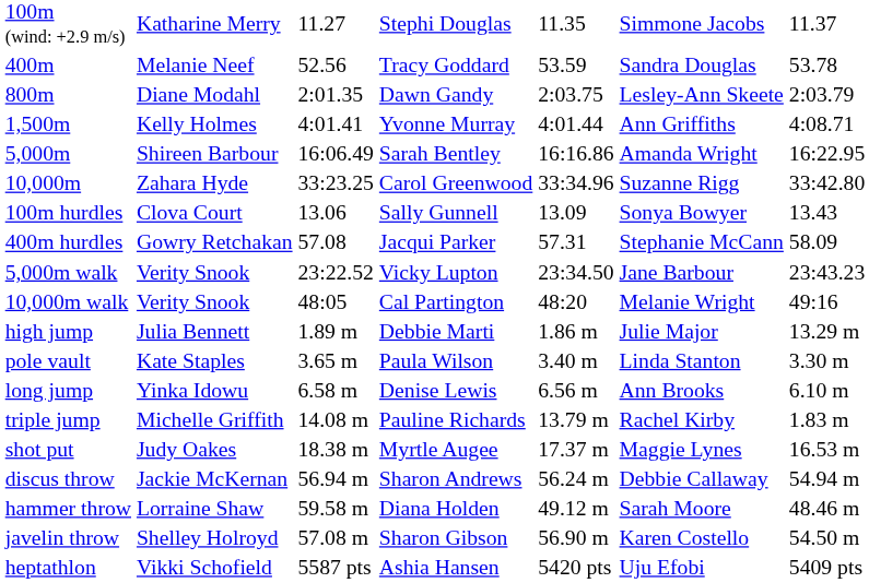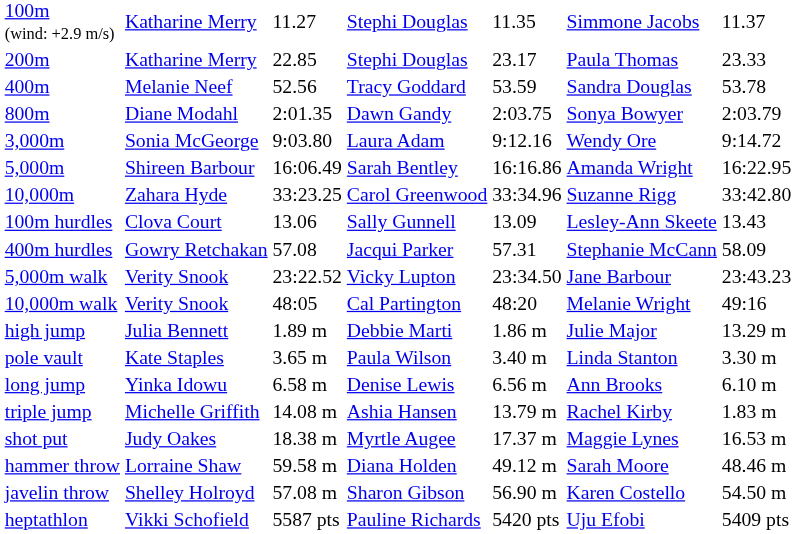 <table>
 <tr>
 <td><a href='#'>100m</a><br><small>(wind: +2.9 m/s)</small></td>
 <td><a href='#'>Katharine Merry</a></td>
 <td>11.27 </td>
 <td><a href='#'>Stephi Douglas</a></td>
 <td>11.35 </td>
 <td><a href='#'>Simmone Jacobs</a></td>
 <td>11.37 </td>
+</tr>
+<tr>
+<td><a href='#'>200m</a></td>
+<td><a href='#'>Katharine Merry</a></td>
+<td>22.85</td>
+<td><a href='#'>Stephi Douglas</a></td>
+<td>23.17</td>
+<td><a href='#'>Paula Thomas</a></td>
+<td>23.33</td>
 </tr>
 <tr>
 <td><a href='#'>400m</a></td>
 <td> <a href='#'>Melanie Neef</a></td>
 <td>52.56</td>
 <td><a href='#'>Tracy Goddard</a></td>
 <td>53.59</td>
 <td><a href='#'>Sandra Douglas</a></td>
 <td>53.78</td>
 </tr>
 <tr>
 <td><a href='#'>800m</a></td>
 <td><a href='#'>Diane Modahl</a></td>
 <td>2:01.35</td>
 <td><a href='#'>Dawn Gandy</a></td>
 <td>2:03.75</td>
-<td><a href='#'>Lesley-Ann Skeete</a></td>
+<td><a href='#'>Sonya Bowyer</a></td>
 <td>2:03.79</td>
 </tr>
 <tr>
-<td><a href='#'>1,500m</a></td>
-<td><a href='#'>Kelly Holmes</a></td>
-<td>4:01.41</td>
-<td> <a href='#'>Yvonne Murray</a></td>
-<td>4:01.44</td>
-<td><a href='#'>Ann Griffiths</a></td>
-<td>4:08.71</td>
+<td><a href='#'>3,000m</a></td>
+<td><a href='#'>Sonia McGeorge</a></td>
+<td>9:03.80</td>
+<td> <a href='#'>Laura Adam</a></td>
+<td>9:12.16</td>
+<td><a href='#'>Wendy Ore</a></td>
+<td>9:14.72</td>
 </tr>
 <tr>
 <td><a href='#'>5,000m</a></td>
 <td><a href='#'>Shireen Barbour</a></td>
 <td>16:06.49</td>
 <td><a href='#'>Sarah Bentley</a></td>
 <td>16:16.86</td>
 <td><a href='#'>Amanda Wright</a></td>
 <td>16:22.95</td>
 </tr>
 <tr>
 <td><a href='#'>10,000m</a></td>
 <td><a href='#'>Zahara Hyde</a></td>
 <td>33:23.25</td>
 <td><a href='#'>Carol Greenwood</a></td>
 <td>33:34.96</td>
 <td><a href='#'>Suzanne Rigg</a></td>
 <td>33:42.80</td>
 </tr>
 <tr>
 <td><a href='#'>100m hurdles</a></td>
 <td><a href='#'>Clova Court</a></td>
 <td>13.06</td>
 <td><a href='#'>Sally Gunnell</a></td>
 <td>13.09</td>
-<td><a href='#'>Sonya Bowyer</a></td>
+<td><a href='#'>Lesley-Ann Skeete</a></td>
 <td>13.43</td>
 </tr>
 <tr>
 <td><a href='#'>400m hurdles</a></td>
 <td><a href='#'>Gowry Retchakan</a></td>
 <td>57.08</td>
 <td><a href='#'>Jacqui Parker</a></td>
 <td>57.31</td>
 <td><a href='#'>Stephanie McCann</a></td>
 <td>58.09</td>
 </tr>
 <tr>
 <td><a href='#'>5,000m walk</a></td>
 <td> <a href='#'>Verity Snook</a></td>
 <td>23:22.52</td>
 <td><a href='#'>Vicky Lupton</a></td>
 <td>23:34.50</td>
 <td> <a href='#'>Jane Barbour</a></td>
 <td>23:43.23</td>
 </tr>
 <tr>
 <td><a href='#'>10,000m walk</a></td>
 <td> <a href='#'>Verity Snook</a></td>
 <td>48:05</td>
 <td> <a href='#'>Cal Partington</a></td>
 <td>48:20</td>
 <td><a href='#'>Melanie Wright</a></td>
 <td>49:16</td>
 </tr>
 <tr>
 <td><a href='#'>high jump</a></td>
 <td><a href='#'>Julia Bennett</a></td>
 <td>1.89 m</td>
 <td><a href='#'>Debbie Marti</a></td>
 <td>1.86 m</td>
 <td><a href='#'>Julie Major</a></td>
 <td>13.29 m</td>
 </tr>
 <tr>
 <td><a href='#'>pole vault</a></td>
 <td><a href='#'>Kate Staples</a></td>
 <td>3.65 m</td>
 <td><a href='#'>Paula Wilson</a></td>
 <td>3.40 m</td>
 <td><a href='#'>Linda Stanton</a></td>
 <td>3.30 m</td>
 </tr>
 <tr>
 <td><a href='#'>long jump</a></td>
 <td><a href='#'>Yinka Idowu</a></td>
 <td>6.58 m </td>
 <td><a href='#'>Denise Lewis</a></td>
 <td>6.56 m</td>
 <td><a href='#'>Ann Brooks</a></td>
 <td>6.10 m</td>
 </tr>
 <tr>
 <td><a href='#'>triple jump</a></td>
 <td><a href='#'>Michelle Griffith</a></td>
 <td>14.08 m</td>
-<td><a href='#'>Pauline Richards</a></td>
+<td><a href='#'>Ashia Hansen</a></td>
 <td>13.79 m</td>
 <td><a href='#'>Rachel Kirby</a></td>
 <td>1.83 m</td>
 </tr>
 <tr>
 <td><a href='#'>shot put</a></td>
 <td><a href='#'>Judy Oakes</a></td>
 <td>18.38 m</td>
 <td><a href='#'>Myrtle Augee</a></td>
 <td>17.37 m</td>
 <td><a href='#'>Maggie Lynes</a></td>
 <td>16.53 m</td>
-</tr>
-<tr>
-<td><a href='#'>discus throw</a></td>
-<td> <a href='#'>Jackie McKernan</a></td>
-<td>56.94 m</td>
-<td><a href='#'>Sharon Andrews</a></td>
-<td>56.24 m</td>
-<td><a href='#'>Debbie Callaway</a></td>
-<td>54.94 m</td>
 </tr>
 <tr>
 <td><a href='#'>hammer throw</a></td>
 <td><a href='#'>Lorraine Shaw</a></td>
 <td>59.58 m</td>
 <td><a href='#'>Diana Holden</a></td>
 <td>49.12 m</td>
 <td><a href='#'>Sarah Moore</a></td>
 <td>48.46 m</td>
 </tr>
 <tr>
 <td><a href='#'>javelin throw</a></td>
 <td><a href='#'>Shelley Holroyd</a></td>
 <td>57.08 m</td>
 <td><a href='#'>Sharon Gibson</a></td>
 <td>56.90 m</td>
 <td> <a href='#'>Karen Costello</a></td>
 <td>54.50 m</td>
 </tr>
 <tr>
 <td><a href='#'>heptathlon</a></td>
 <td><a href='#'>Vikki Schofield</a></td>
 <td>5587 pts</td>
-<td><a href='#'>Ashia Hansen</a></td>
+<td><a href='#'>Pauline Richards</a></td>
 <td>5420 pts</td>
 <td><a href='#'>Uju Efobi</a></td>
 <td>5409 pts</td>
 </tr>
 </table>
